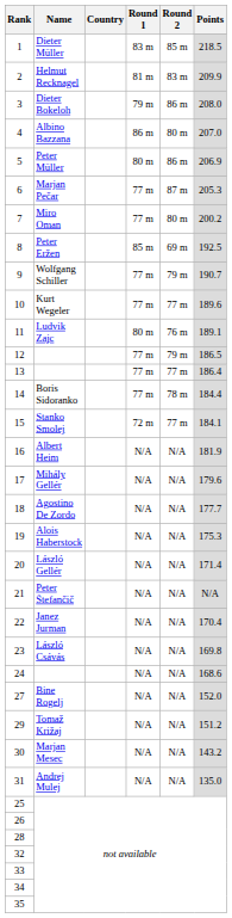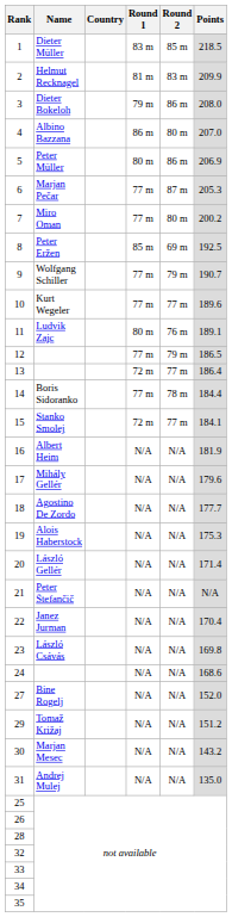 <table class="wikitable sortable" style="background:#fff; font-size:86%; width:33%; line-height:16px; border:grey solid 1px; border-collapse:collapse;">
 <tr>
 <th width="30">Rank</th>
 <th width="135">Name</th>
 <th width="125">Country</th>
 <th width="50">Round 1</th>
 <th width="50">Round 2</th>
 <th width="40">Points</th>
 </tr>
 <tr>
 <td align=center>1</td>
 <td><a href='#'>Dieter Müller</a></td>
 <td></td>
 <td align=center>83 m</td>
 <td align=center>85 m</td>
 <td align=center bgcolor=#DCDCDC>218.5</td>
 </tr>
 <tr>
 <td align=center>2</td>
 <td><a href='#'>Helmut Recknagel</a></td>
 <td></td>
 <td align=center>81 m</td>
 <td align=center>83 m</td>
 <td align=center bgcolor=#DCDCDC>209.9</td>
 </tr>
 <tr>
 <td align=center>3</td>
 <td><a href='#'>Dieter Bokeloh</a></td>
 <td></td>
 <td align=center>79 m</td>
 <td align=center>86 m</td>
 <td align=center bgcolor=#DCDCDC>208.0</td>
 </tr>
 <tr>
 <td align=center>4</td>
 <td><a href='#'>Albino Bazzana</a></td>
 <td></td>
 <td align=center>86 m</td>
 <td align=center>80 m</td>
 <td align=center bgcolor=#DCDCDC>207.0</td>
 </tr>
 <tr>
 <td align=center>5</td>
 <td><a href='#'>Peter Müller</a></td>
 <td></td>
 <td align=center>80 m</td>
 <td align=center>86 m</td>
 <td align=center bgcolor=#DCDCDC>206.9</td>
 </tr>
 <tr>
 <td align=center>6</td>
 <td><a href='#'>Marjan Pečar</a></td>
 <td></td>
 <td align=center>77 m</td>
 <td align=center>87 m</td>
 <td align=center bgcolor=#DCDCDC>205.3</td>
 </tr>
 <tr>
 <td align=center>7</td>
 <td><a href='#'>Miro Oman</a></td>
 <td></td>
 <td align=center>77 m</td>
 <td align=center>80 m</td>
 <td align=center bgcolor=#DCDCDC>200.2</td>
 </tr>
 <tr>
 <td align=center>8</td>
 <td><a href='#'>Peter Eržen</a></td>
 <td></td>
 <td align=center>85 m</td>
 <td align=center>69 m</td>
 <td align=center bgcolor=#DCDCDC>192.5</td>
 </tr>
 <tr>
 <td align=center>9</td>
 <td>Wolfgang Schiller</td>
 <td></td>
 <td align=center>77 m</td>
 <td align=center>79 m</td>
 <td align=center bgcolor=#DCDCDC>190.7</td>
 </tr>
 <tr>
 <td align=center>10</td>
 <td>Kurt Wegeler</td>
 <td></td>
 <td align=center>77 m</td>
 <td align=center>77 m</td>
 <td align=center bgcolor=#DCDCDC>189.6</td>
 </tr>
 <tr>
 <td align=center>11</td>
 <td><a href='#'>Ludvik Zajc</a></td>
 <td></td>
 <td align=center>80 m</td>
 <td align=center>76 m</td>
 <td align=center bgcolor=#DCDCDC>189.1</td>
 </tr>
 <tr>
 <td align=center>12</td>
 <td></td>
 <td></td>
 <td align=center>77 m</td>
 <td align=center>79 m</td>
 <td align=center bgcolor=#DCDCDC>186.5</td>
 </tr>
 <tr>
 <td align=center>13</td>
 <td></td>
 <td></td>
-<td align=center>77 m</td>
+<td align=center>72 m</td>
 <td align=center>77 m</td>
 <td align=center bgcolor=#DCDCDC>186.4</td>
 </tr>
 <tr>
 <td align=center>14</td>
 <td>Boris Sidoranko</td>
 <td></td>
 <td align=center>77 m</td>
 <td align=center>78 m</td>
 <td align=center bgcolor=#DCDCDC>184.4</td>
 </tr>
 <tr>
 <td align=center>15</td>
 <td><a href='#'>Stanko Smolej</a></td>
 <td></td>
 <td align=center>72 m</td>
 <td align=center>77 m</td>
 <td align=center bgcolor=#DCDCDC>184.1</td>
 </tr>
 <tr>
 <td align=center>16</td>
 <td><a href='#'>Albert Heim</a></td>
 <td></td>
 <td align=center>N/A</td>
 <td align=center>N/A</td>
 <td align=center bgcolor=#DCDCDC>181.9</td>
 </tr>
 <tr>
 <td align=center>17</td>
 <td><a href='#'>Mihály Gellér</a></td>
 <td></td>
 <td align=center>N/A</td>
 <td align=center>N/A</td>
 <td align=center bgcolor=#DCDCDC>179.6</td>
 </tr>
 <tr>
 <td align=center>18</td>
 <td><a href='#'>Agostino De Zordo</a></td>
 <td></td>
 <td align=center>N/A</td>
 <td align=center>N/A</td>
 <td align=center bgcolor=#DCDCDC>177.7</td>
 </tr>
 <tr>
 <td align=center>19</td>
 <td><a href='#'>Alois Haberstock</a></td>
 <td></td>
 <td align=center>N/A</td>
 <td align=center>N/A</td>
 <td align=center bgcolor=#DCDCDC>175.3</td>
 </tr>
 <tr>
 <td align=center>20</td>
 <td><a href='#'>László Gellér</a></td>
 <td></td>
 <td align=center>N/A</td>
 <td align=center>N/A</td>
 <td align=center bgcolor=#DCDCDC>171.4</td>
 </tr>
 <tr>
 <td align=center>21</td>
 <td><a href='#'>Peter Štefančič</a></td>
 <td></td>
 <td align=center>N/A</td>
 <td align=center>N/A</td>
 <td align=center bgcolor=#DCDCDC>N/A</td>
 </tr>
 <tr>
 <td align=center>22</td>
 <td><a href='#'>Janez Jurman</a></td>
 <td></td>
 <td align=center>N/A</td>
 <td align=center>N/A</td>
 <td align=center bgcolor=#DCDCDC>170.4</td>
 </tr>
 <tr>
 <td align=center>23</td>
 <td><a href='#'>László Csávás</a></td>
 <td></td>
 <td align=center>N/A</td>
 <td align=center>N/A</td>
 <td align=center bgcolor=#DCDCDC>169.8</td>
 </tr>
 <tr>
 <td align=center>24</td>
 <td></td>
 <td></td>
 <td align=center>N/A</td>
 <td align=center>N/A</td>
 <td align=center bgcolor=#DCDCDC>168.6</td>
 </tr>
 <tr>
 <td align=center>27</td>
 <td><a href='#'>Bine Rogelj</a></td>
 <td></td>
 <td align=center>N/A</td>
 <td align=center>N/A</td>
 <td align=center bgcolor=#DCDCDC>152.0</td>
 </tr>
 <tr>
 <td align=center>29</td>
 <td><a href='#'>Tomaž Križaj</a></td>
 <td></td>
 <td align=center>N/A</td>
 <td align=center>N/A</td>
 <td align=center bgcolor=#DCDCDC>151.2</td>
 </tr>
 <tr>
 <td align=center>30</td>
 <td><a href='#'>Marjan Mesec</a></td>
 <td></td>
 <td align=center>N/A</td>
 <td align=center>N/A</td>
 <td align=center bgcolor=#DCDCDC>143.2</td>
 </tr>
 <tr>
 <td align=center>31</td>
 <td><a href='#'>Andrej Mulej</a></td>
 <td></td>
 <td align=center>N/A</td>
 <td align=center>N/A</td>
 <td align=center bgcolor=#DCDCDC>135.0</td>
 </tr>
 <tr>
 <td align=center>25</td>
 <td colspan=5 rowspan=7 align=center><em>not available</em></td>
 </tr>
 <tr>
 <td align=center>26</td>
 </tr>
 <tr>
 <td align=center>28</td>
 </tr>
 <tr>
 <td align=center>32</td>
 </tr>
 <tr>
 <td align=center>33</td>
 </tr>
 <tr>
 <td align=center>34</td>
 </tr>
 <tr>
 <td align=center>35</td>
 </tr>
 </table>
